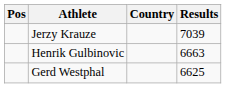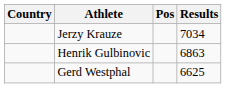 <table class="wikitable">
 <tr>
+<th>Country</th>
+<th>Athlete</th>
 <th>Pos</th>
-<th>Athlete</th>
-<th>Country</th>
 <th>Results</th>
 </tr>
 <tr>
+<td></td>
+<td>Jerzy Krauze</td>
 <td align="center"></td>
-<td>Jerzy Krauze</td>
-<td></td>
-<td>7039</td>
+<td>7034</td>
 </tr>
 <tr>
+<td></td>
+<td>Henrik Gulbinovic</td>
 <td align="center"></td>
-<td>Henrik Gulbinovic</td>
-<td></td>
-<td>6663</td>
+<td>6863</td>
 </tr>
 <tr>
+<td></td>
+<td>Gerd Westphal</td>
 <td align="center"></td>
-<td>Gerd Westphal</td>
-<td></td>
 <td>6625</td>
 </tr>
 </table>
